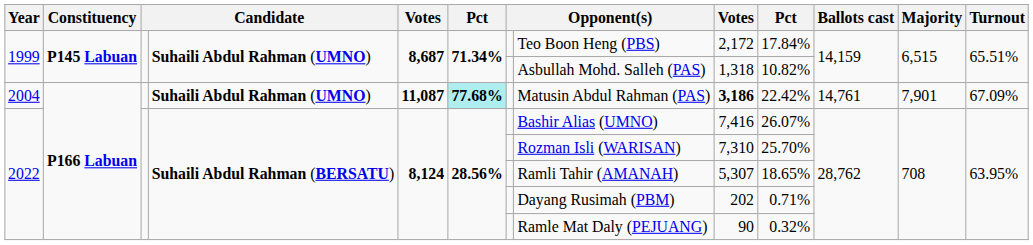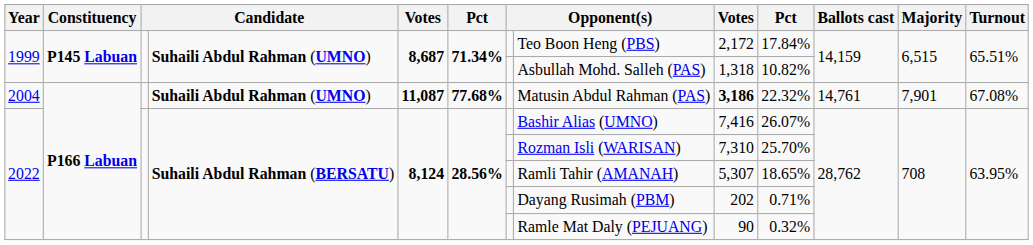 <table class="wikitable" style="margin:0.5em ; font-size:95%">
 <tr>
 <th>Year</th>
 <th>Constituency</th>
 <th colspan=2>Candidate</th>
 <th>Votes</th>
 <th>Pct</th>
 <th colspan=2>Opponent(s)</th>
 <th>Votes</th>
 <th>Pct</th>
 <th>Ballots cast</th>
 <th>Majority</th>
 <th>Turnout</th>
 </tr>
 <tr>
 <td rowspan=2><a href='#'>1999</a></td>
 <td rowspan=2><strong>P145 <a href='#'>Labuan</a></strong></td>
 <td rowspan=2 ></td>
 <td rowspan=2><strong>Suhaili Abdul Rahman</strong> (<a href='#'><strong>UMNO</strong></a>)</td>
 <td rowspan=2 align=right><strong>8,687</strong></td>
 <td rowspan=2><strong>71.34%</strong></td>
 <td bgcolor=></td>
 <td>Teo Boon Heng (<a href='#'>PBS</a>)</td>
 <td align=right>2,172</td>
 <td>17.84%</td>
 <td rowspan=2>14,159</td>
 <td rowspan=2>6,515</td>
 <td rowspan=2>65.51%</td>
 </tr>
 <tr>
 <td></td>
 <td>Asbullah Mohd. Salleh (<a href='#'>PAS</a>)</td>
 <td align=right>1,318</td>
 <td>10.82%</td>
 </tr>
 <tr>
 <td><a href='#'>2004</a></td>
 <td rowspan=6><strong>P166 <a href='#'>Labuan</a></strong></td>
 <td></td>
 <td><strong>Suhaili Abdul Rahman</strong> (<a href='#'><strong>UMNO</strong></a>)</td>
 <td align=right><strong>11,087</strong></td>
-<td style="background: paleturquoise;"><strong>77.68%</strong></td>
+<td><strong>77.68%</strong></td>
 <td></td>
 <td>Matusin Abdul Rahman (<a href='#'>PAS</a>)</td>
 <td align=right><strong>3,186</strong></td>
-<td>22.42%</td>
+<td>22.32%</td>
 <td>14,761</td>
 <td>7,901</td>
-<td>67.09%</td>
+<td>67.08%</td>
 </tr>
 <tr>
 <td rowspan=5><a href='#'>2022</a></td>
 <td rowspan=5 bgcolor=></td>
 <td rowspan=5><strong>Suhaili Abdul Rahman</strong> (<a href='#'><strong>BERSATU</strong></a>)</td>
 <td rowspan=5 align=right><strong>8,124</strong></td>
 <td rowspan=5><strong>28.56%</strong></td>
 <td></td>
 <td><a href='#'>Bashir Alias</a> (<a href='#'>UMNO</a>)</td>
 <td align=right>7,416</td>
 <td>26.07%</td>
 <td rowspan=5>28,762</td>
 <td rowspan=5>708</td>
 <td rowspan=5>63.95%</td>
 </tr>
 <tr>
 <td></td>
 <td><a href='#'>Rozman Isli</a> (<a href='#'>WARISAN</a>)</td>
 <td align=right>7,310</td>
 <td>25.70%</td>
 </tr>
 <tr>
 <td></td>
 <td>Ramli Tahir (<a href='#'>AMANAH</a>)</td>
 <td align=right>5,307</td>
 <td>18.65%</td>
 </tr>
 <tr>
 <td bgcolor=></td>
 <td>Dayang Rusimah (<a href='#'>PBM</a>)</td>
 <td align=right>202</td>
 <td align=right>0.71%</td>
 </tr>
 <tr>
 <td bgcolor=></td>
 <td>Ramle Mat Daly (<a href='#'>PEJUANG</a>)</td>
 <td align=right>90</td>
 <td align=right>0.32%</td>
 </tr>
 </table>
